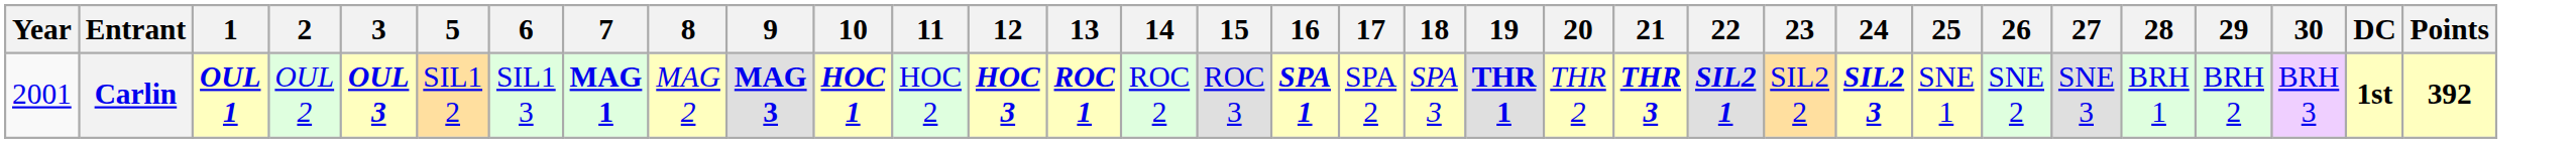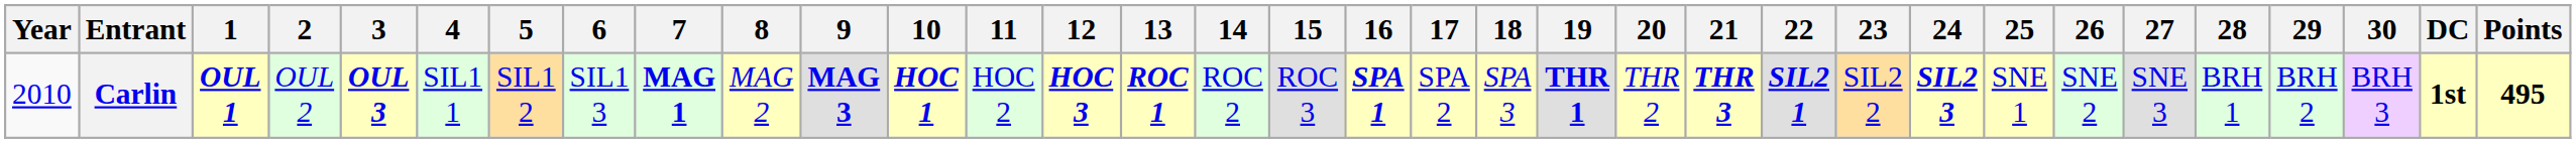 <table class="wikitable" style="text-align:center; font-size:85%">
 <tr>
 <th>Year</th>
 <th>Entrant</th>
 <th>1</th>
 <th>2</th>
 <th>3</th>
+<th>4</th>
 <th>5</th>
 <th>6</th>
 <th>7</th>
 <th>8</th>
 <th>9</th>
 <th>10</th>
 <th>11</th>
 <th>12</th>
 <th>13</th>
 <th>14</th>
 <th>15</th>
 <th>16</th>
 <th>17</th>
 <th>18</th>
 <th>19</th>
 <th>20</th>
 <th>21</th>
 <th>22</th>
 <th>23</th>
 <th>24</th>
 <th>25</th>
 <th>26</th>
 <th>27</th>
 <th>28</th>
 <th>29</th>
 <th>30</th>
 <th>DC</th>
 <th>Points</th>
 </tr>
 <tr>
-<td><a href='#'>2001</a></td>
+<td><a href='#'>2010</a></td>
 <th nowrap><a href='#'>Carlin</a></th>
 <td style="background:#FFFFBF;"><strong><em><a href='#'>OUL<br>1</a></em></strong><br></td>
 <td style="background:#DFFFDF;"><em><a href='#'>OUL<br>2</a></em><br></td>
 <td style="background:#FFFFBF;"><strong><em><a href='#'>OUL<br>3</a></em></strong><br></td>
+<td style="background:#DFFFDF;"><a href='#'>SIL1<br>1</a><br></td>
 <td style="background:#FFDF9F;"><a href='#'>SIL1<br>2</a><br></td>
 <td style="background:#DFFFDF;"><a href='#'>SIL1<br>3</a><br></td>
 <td style="background:#DFFFDF;"><strong><a href='#'>MAG<br>1</a></strong><br></td>
 <td style="background:#FFFFBF;"><em><a href='#'>MAG<br>2</a></em><br></td>
 <td style="background:#DFDFDF;"><strong><a href='#'>MAG<br>3</a></strong><br></td>
 <td style="background:#FFFFBF;"><strong><em><a href='#'>HOC<br>1</a></em></strong><br></td>
 <td style="background:#DFFFDF;"><a href='#'>HOC<br>2</a><br></td>
 <td style="background:#FFFFBF;"><strong><em><a href='#'>HOC<br>3</a></em></strong><br></td>
 <td style="background:#FFFFBF;"><strong><em><a href='#'>ROC<br>1</a></em><br></strong></td>
 <td style="background:#DFFFDF;"><a href='#'>ROC<br>2</a><br></td>
 <td style="background:#DFDFDF;"><a href='#'>ROC<br>3</a><br></td>
 <td style="background:#FFFFBF;"><strong><em><a href='#'>SPA<br>1</a></em></strong><br></td>
 <td style="background:#FFFFBF;"><a href='#'>SPA<br>2</a><br></td>
 <td style="background:#FFFFBF;"><em><a href='#'>SPA<br>3</a></em><br></td>
 <td style="background:#DFDFDF;"><strong><a href='#'>THR<br>1</a></strong><br></td>
 <td style="background:#FFFFBF;"><em><a href='#'>THR<br>2</a></em><br></td>
 <td style="background:#FFFFBF;"><strong><em><a href='#'>THR<br>3</a></em></strong><br></td>
 <td style="background:#DFDFDF;"><strong><em><a href='#'>SIL2<br>1</a></em></strong><br></td>
 <td style="background:#FFDF9F;"><a href='#'>SIL2<br>2</a><br></td>
 <td style="background:#FFFFBF;"><strong><em><a href='#'>SIL2<br>3</a></em></strong><br></td>
 <td style="background:#FFFFBF;"><a href='#'>SNE<br>1</a><br></td>
 <td style="background:#DFFFDF;"><a href='#'>SNE<br>2</a><br></td>
 <td style="background:#DFDFDF;"><a href='#'>SNE<br>3</a><br></td>
 <td style="background:#DFFFDF;"><a href='#'>BRH<br>1</a><br></td>
 <td style="background:#DFFFDF;"><a href='#'>BRH<br>2</a><br></td>
 <td style="background:#EFCFFF;"><a href='#'>BRH<br>3</a><br></td>
 <th style="background:#FFFFBF;">1st</th>
-<th style="background:#FFFFBF;">392</th>
+<th style="background:#FFFFBF;">495</th>
 </tr>
 </table>
